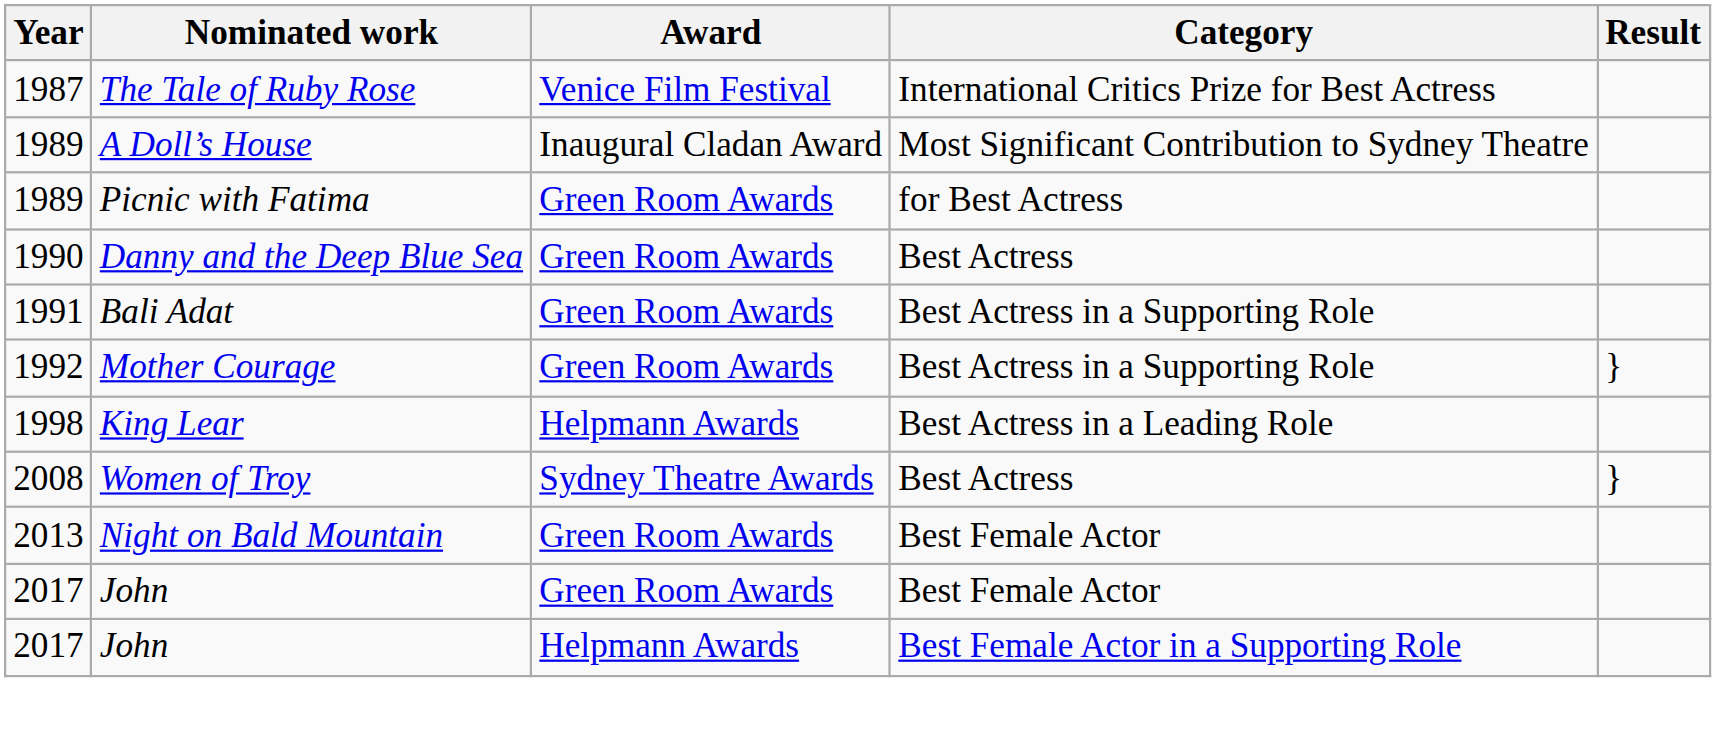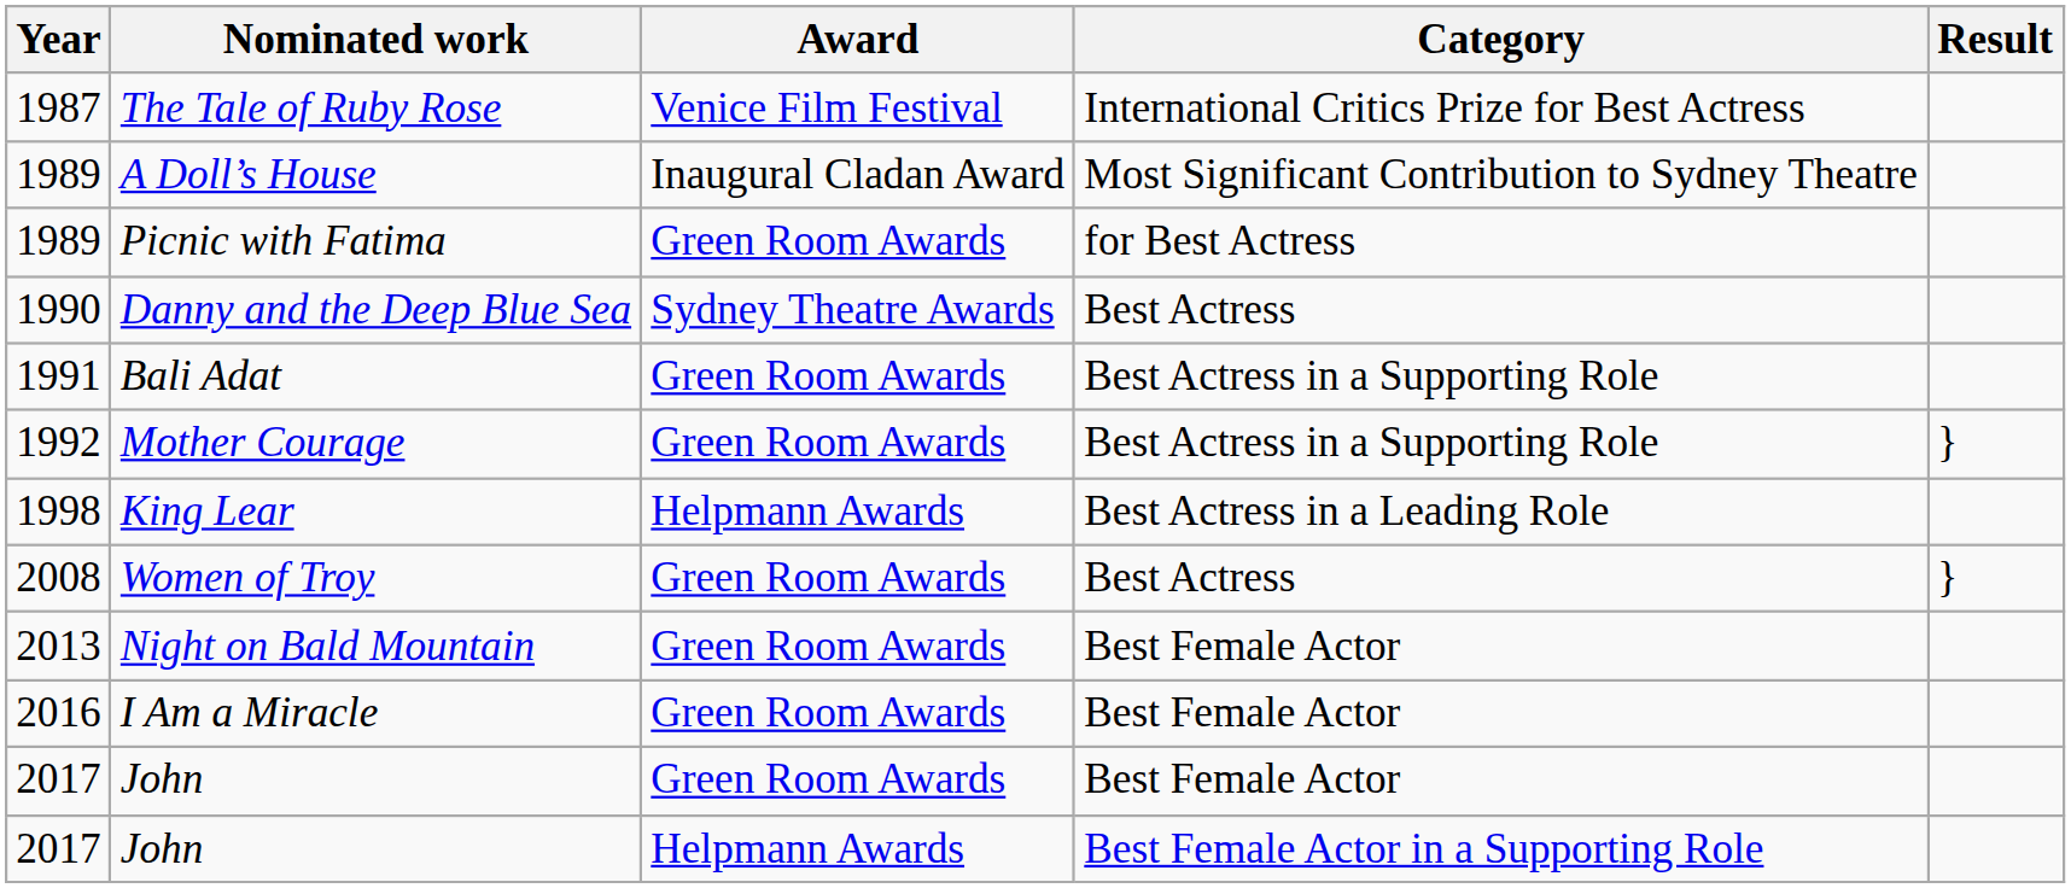 <table class="wikitable sortable">
 <tr>
 <th>Year</th>
 <th>Nominated work</th>
 <th>Award</th>
 <th>Category</th>
 <th>Result</th>
 </tr>
 <tr>
 <td>1987</td>
 <td><em><a href='#'>The Tale of Ruby Rose</a></em></td>
 <td><a href='#'>Venice Film Festival</a></td>
 <td>International Critics Prize for Best Actress</td>
 <td></td>
 </tr>
 <tr>
 <td>1989</td>
 <td><em><a href='#'>A Doll’s House</a></em></td>
 <td>Inaugural Cladan Award</td>
 <td>Most Significant Contribution to Sydney Theatre</td>
 <td></td>
 </tr>
 <tr>
 <td>1989</td>
 <td><em>Picnic with Fatima</em></td>
 <td><a href='#'>Green Room Awards</a></td>
 <td>for Best Actress</td>
 <td></td>
 </tr>
 <tr>
 <td>1990</td>
 <td><em><a href='#'>Danny and the Deep Blue Sea</a></em></td>
-<td><a href='#'>Green Room Awards</a></td>
+<td><a href='#'>Sydney Theatre Awards</a></td>
 <td>Best Actress</td>
 <td></td>
 </tr>
 <tr>
 <td>1991</td>
 <td><em>Bali Adat</em></td>
 <td><a href='#'>Green Room Awards</a></td>
 <td>Best Actress in a Supporting Role</td>
 <td></td>
 </tr>
 <tr>
 <td>1992</td>
 <td><em><a href='#'>Mother Courage</a></em></td>
 <td><a href='#'>Green Room Awards</a></td>
 <td>Best Actress in a Supporting Role</td>
 <td>}</td>
 </tr>
 <tr>
 <td>1998</td>
 <td><em><a href='#'>King Lear</a></em></td>
 <td><a href='#'>Helpmann Awards</a></td>
 <td>Best Actress in a Leading Role</td>
 <td></td>
 </tr>
 <tr>
 <td>2008</td>
 <td><em><a href='#'>Women of Troy</a></em></td>
-<td><a href='#'>Sydney Theatre Awards</a></td>
+<td><a href='#'>Green Room Awards</a></td>
 <td>Best Actress</td>
 <td>}</td>
 </tr>
 <tr>
 <td>2013</td>
 <td><em><a href='#'>Night on Bald Mountain</a></em></td>
+<td><a href='#'>Green Room Awards</a></td>
+<td>Best Female Actor</td>
+<td></td>
+</tr>
+<tr>
+<td>2016</td>
+<td><em>I Am a Miracle</em></td>
 <td><a href='#'>Green Room Awards</a></td>
 <td>Best Female Actor</td>
 <td></td>
 </tr>
 <tr>
 <td>2017</td>
 <td><em>John</em></td>
 <td><a href='#'>Green Room Awards</a></td>
 <td>Best Female Actor</td>
 <td></td>
 </tr>
 <tr>
 <td>2017</td>
 <td><em>John</em></td>
 <td><a href='#'>Helpmann Awards</a></td>
 <td><a href='#'>Best Female Actor in a Supporting Role</a></td>
 <td></td>
 </tr>
 </table>
